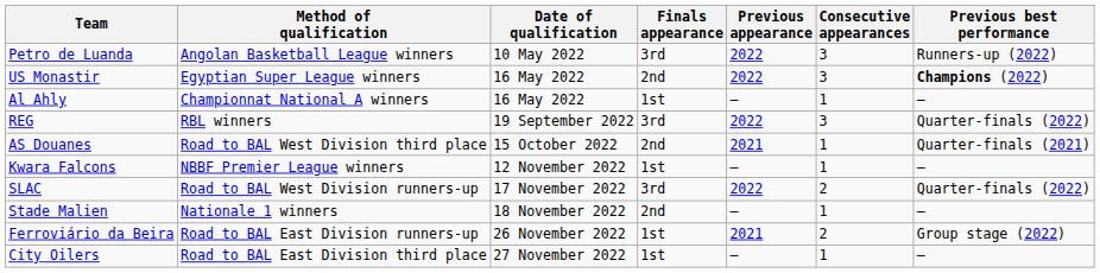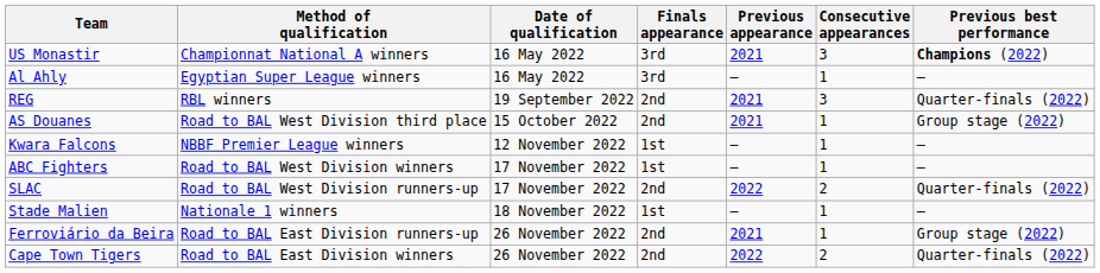 <table class="wikitable sortable">
 <tr>
 <th>Team</th>
 <th data-sort-type="text">Method of<br>qualification</th>
 <th data-sort-type="date">Date of<br>qualification</th>
 <th>Finals<br>appearance</th>
 <th>Previous<br>appearance</th>
 <th>Consecutive<br>appearances</th>
 <th data-sort-type="number">Previous best<br>performance</th>
 </tr>
 <tr>
-<td> <a href='#'>Petro de Luanda</a></td>
-<td data-sort-value="a"><a href='#'>Angolan Basketball League</a> winners</td>
-<td>10 May 2022</td>
+<td> <a href='#'>US Monastir</a></td>
+<td data-sort-value="a"><a href='#'>Championnat National A</a> winners</td>
+<td>16 May 2022</td>
 <td>3rd</td>
-<td><a href='#'>2022</a></td>
-<td>3</td>
-<td data-sort-value="1">Runners-up (<a href='#'>2022</a>)</td>
-</tr>
-<tr>
-<td> <a href='#'>US Monastir</a></td>
-<td data-sort-value="a"><a href='#'>Egyptian Super League</a> winners</td>
-<td>16 May 2022</td>
-<td>2nd</td>
-<td><a href='#'>2022</a></td>
+<td><a href='#'>2021</a></td>
 <td>3</td>
 <td data-sort-value="2"><strong>Champions</strong> (<a href='#'>2022</a>)</td>
 </tr>
 <tr>
 <td> <a href='#'>Al Ahly</a></td>
-<td data-sort-value="a"><a href='#'>Championnat National A</a> winners</td>
+<td data-sort-value="a"><a href='#'>Egyptian Super League</a> winners</td>
 <td>16 May 2022</td>
-<td>1st</td>
+<td>3rd</td>
 <td>–</td>
 <td>1</td>
 <td data-sort-value="3">–</td>
 </tr>
 <tr>
 <td> <a href='#'>REG</a></td>
 <td><a href='#'>RBL</a> winners</td>
 <td>19 September 2022</td>
-<td>3rd</td>
-<td><a href='#'>2022</a></td>
+<td>2nd</td>
+<td><a href='#'>2021</a></td>
 <td>3</td>
 <td>Quarter-finals (<a href='#'>2022</a>)</td>
 </tr>
 <tr>
 <td><em></em> <a href='#'>AS Douanes</a></td>
 <td><a href='#'>Road to BAL</a> West Division third place</td>
 <td>15 October 2022</td>
 <td>2nd</td>
 <td><a href='#'>2021</a></td>
 <td>1</td>
-<td>Quarter-finals (<a href='#'>2021</a>)</td>
+<td>Group stage (<a href='#'>2022</a>)</td>
 </tr>
 <tr>
 <td><em></em> <a href='#'>Kwara Falcons</a></td>
 <td><a href='#'>NBBF Premier League</a> winners</td>
 <td>12 November 2022</td>
 <td>1st</td>
 <td>–</td>
 <td>1</td>
 <td>–</td>
 </tr>
 <tr>
+<td> <a href='#'>ABC Fighters</a></td>
+<td><a href='#'>Road to BAL</a> West Division winners</td>
+<td>17 November 2022</td>
+<td>1st</td>
+<td>–</td>
+<td>1</td>
+<td>–</td>
+</tr>
+<tr>
 <td> <a href='#'>SLAC</a></td>
 <td><a href='#'>Road to BAL</a> West Division runners-up</td>
 <td>17 November 2022</td>
-<td>3rd</td>
+<td>2nd</td>
 <td><a href='#'>2022</a></td>
 <td>2</td>
 <td>Quarter-finals (<a href='#'>2022</a>)</td>
 </tr>
 <tr>
 <td> <a href='#'>Stade Malien</a></td>
 <td><a href='#'>Nationale 1</a> winners</td>
 <td>18 November 2022</td>
-<td>2nd</td>
+<td>1st</td>
 <td>–</td>
 <td>1</td>
 <td>–</td>
 </tr>
 <tr>
 <td> <a href='#'>Ferroviário da Beira</a></td>
 <td><a href='#'>Road to BAL</a> East Division runners-up</td>
 <td>26 November 2022</td>
-<td>1st</td>
+<td>2nd</td>
 <td><a href='#'>2021</a></td>
-<td>2</td>
+<td>1</td>
 <td>Group stage (<a href='#'>2022</a>)</td>
 </tr>
 <tr>
-<td> <a href='#'>City Oilers</a></td>
-<td><a href='#'>Road to BAL</a> East Division third place</td>
-<td>27 November 2022</td>
-<td>1st</td>
-<td>–</td>
-<td>1</td>
-<td>–</td>
+<td> <a href='#'>Cape Town Tigers</a></td>
+<td><a href='#'>Road to BAL</a> East Division winners</td>
+<td>26 November 2022</td>
+<td>2nd</td>
+<td><a href='#'>2022</a></td>
+<td>2</td>
+<td>Quarter-finals (<a href='#'>2022</a>)</td>
 </tr>
 </table>
